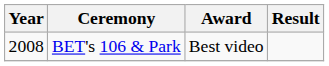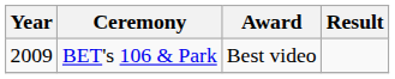 <table class="wikitable">
 <tr>
 <th>Year</th>
 <th>Ceremony</th>
 <th>Award</th>
 <th>Result</th>
 </tr>
 <tr>
-<td rowspan="1">2008</td>
+<td rowspan="1">2009</td>
 <td><a href='#'>BET</a>'s <a href='#'>106 & Park</a></td>
 <td>Best video</td>
 <td></td>
 </tr>
 <tr>
 </tr>
 </table>
